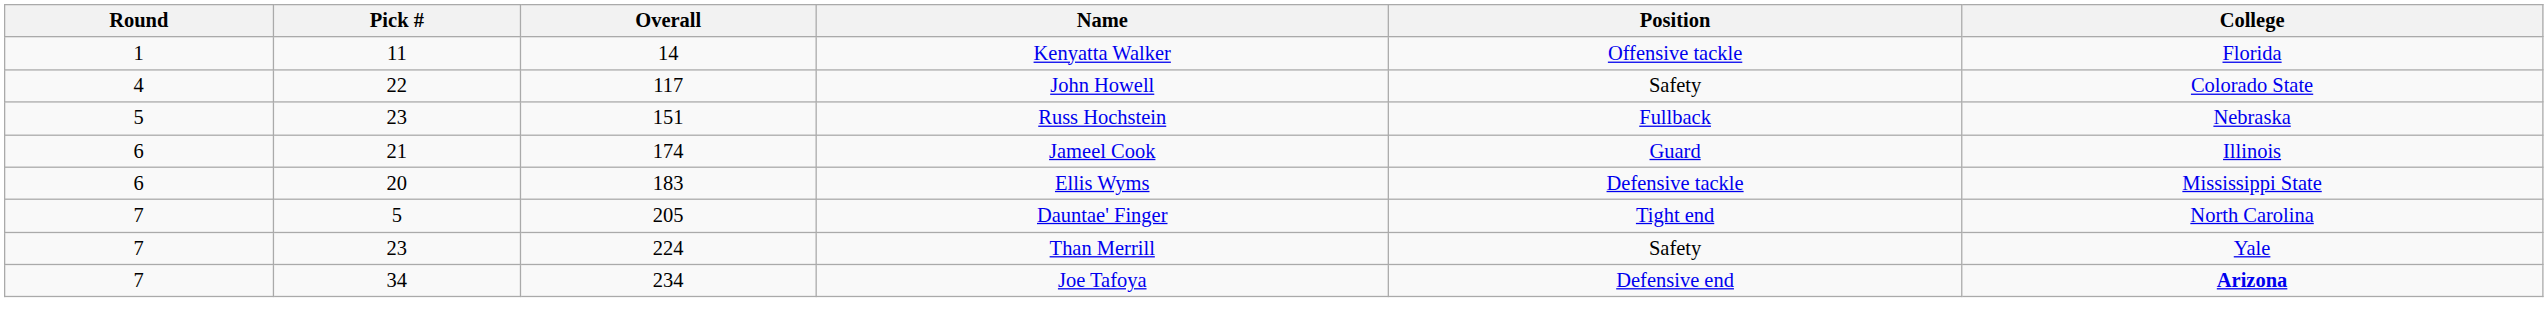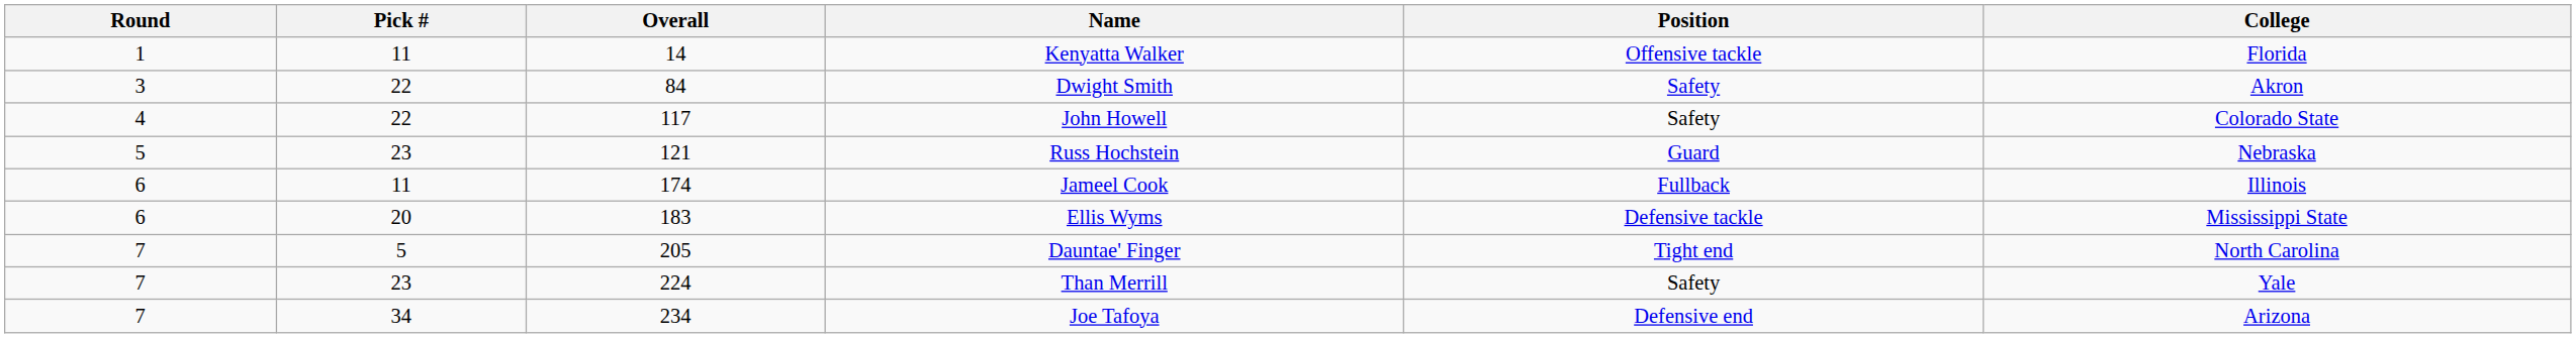 <table class="wikitable sortable sortable" style="width: 100%; text-align:center">
 <tr>
 <th>Round</th>
 <th>Pick #</th>
 <th>Overall</th>
 <th>Name</th>
 <th>Position</th>
 <th>College</th>
 </tr>
 <tr>
 <td>1</td>
 <td>11</td>
 <td>14</td>
 <td><a href='#'>Kenyatta Walker</a></td>
 <td><a href='#'>Offensive tackle</a></td>
 <td><a href='#'>Florida</a></td>
 </tr>
 <tr>
+<td>3</td>
+<td>22</td>
+<td>84</td>
+<td><a href='#'>Dwight Smith</a></td>
+<td><a href='#'>Safety</a></td>
+<td><a href='#'>Akron</a></td>
+</tr>
+<tr>
 <td>4</td>
 <td>22</td>
 <td>117</td>
 <td><a href='#'>John Howell</a></td>
 <td>Safety</td>
 <td><a href='#'>Colorado State</a></td>
 </tr>
 <tr>
 <td>5</td>
 <td>23</td>
-<td>151</td>
+<td>121</td>
 <td><a href='#'>Russ Hochstein</a></td>
-<td><a href='#'>Fullback</a></td>
+<td><a href='#'>Guard</a></td>
 <td><a href='#'>Nebraska</a></td>
 </tr>
 <tr>
 <td>6</td>
-<td>21</td>
+<td>11</td>
 <td>174</td>
 <td><a href='#'>Jameel Cook</a></td>
-<td><a href='#'>Guard</a></td>
+<td><a href='#'>Fullback</a></td>
 <td><a href='#'>Illinois</a></td>
 </tr>
 <tr>
 <td>6</td>
 <td>20</td>
 <td>183</td>
 <td><a href='#'>Ellis Wyms</a></td>
 <td><a href='#'>Defensive tackle</a></td>
 <td><a href='#'>Mississippi State</a></td>
 </tr>
 <tr>
 <td>7</td>
 <td>5</td>
 <td>205</td>
 <td><a href='#'>Dauntae' Finger</a></td>
 <td><a href='#'>Tight end</a></td>
 <td><a href='#'>North Carolina</a></td>
 </tr>
 <tr>
 <td>7</td>
 <td>23</td>
 <td>224</td>
 <td><a href='#'>Than Merrill</a></td>
 <td>Safety</td>
 <td><a href='#'>Yale</a></td>
 </tr>
 <tr>
 <td>7</td>
 <td>34</td>
 <td>234</td>
 <td><a href='#'>Joe Tafoya</a></td>
 <td><a href='#'>Defensive end</a></td>
-<td><strong><a href='#'>Arizona</a></strong></td>
+<td><a href='#'>Arizona</a></td>
 </tr>
 </table>
